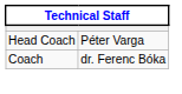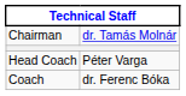 <table class=wikitable bgcolor="white" cellpadding="3" cellspacing="0" border="1" style="font-size: 95%; border-collapse: collapse;">
 <tr>
 <th colspan="2" style="margin:0.7em;color:#0000FF;text-align:center;background:#FFFFFF;border:2px solid #000000">Technical Staff</th>
+</tr>
+<tr>
+<td align="left">Chairman</td>
+<td align="left"> <a href='#'>dr. Tamás Molnár</a></td>
 </tr>
 <tr>
 <th colspan=2 style="text-align: center;"></th>
 </tr>
 <tr>
 <td align="left">Head Coach</td>
 <td align="left"> Péter Varga</td>
 </tr>
 <tr>
 <td align="left">Coach</td>
 <td align="left"> dr. Ferenc Bóka</td>
 </tr>
 </table>
